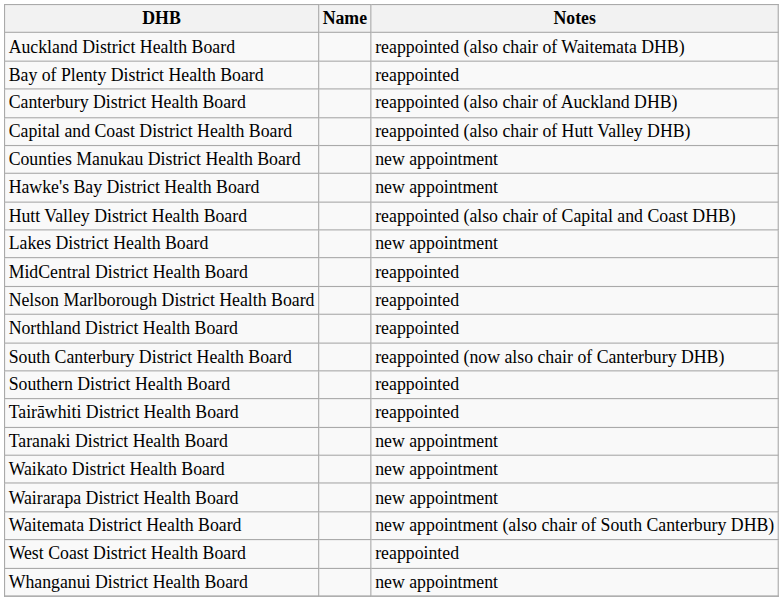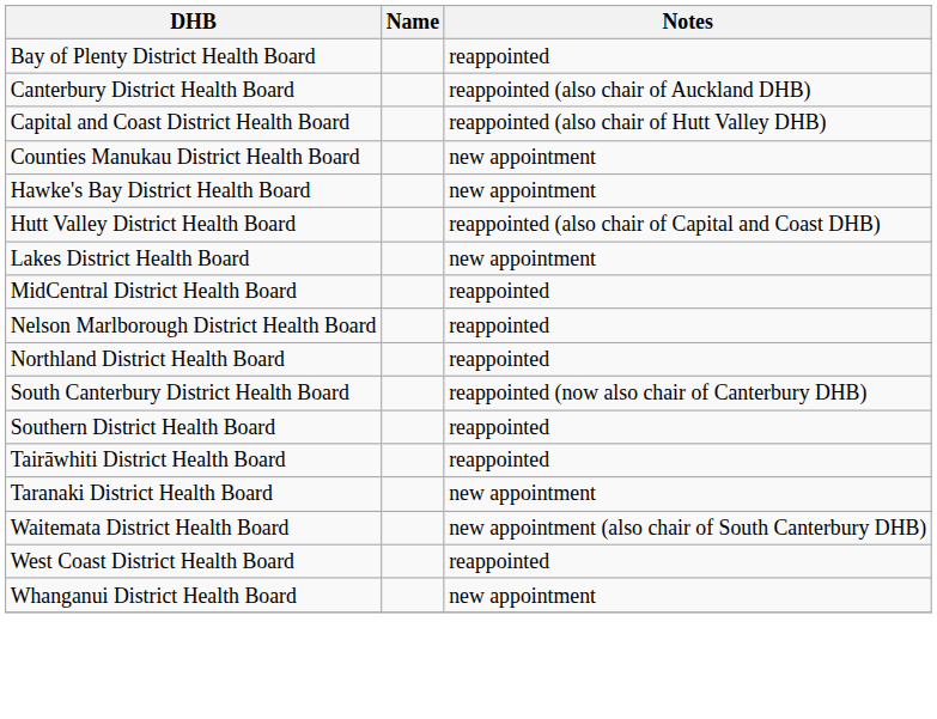 <table class="wikitable sortable">
 <tr>
 <th>DHB</th>
 <th>Name</th>
 <th>Notes</th>
-</tr>
-<tr>
-<td>Auckland District Health Board</td>
-<td></td>
-<td>reappointed (also chair of Waitemata DHB)</td>
 </tr>
 <tr>
 <td>Bay of Plenty District Health Board</td>
 <td></td>
 <td>reappointed</td>
 </tr>
 <tr>
 <td>Canterbury District Health Board</td>
 <td></td>
 <td>reappointed (also chair of Auckland DHB)</td>
 </tr>
 <tr>
 <td>Capital and Coast District Health Board</td>
 <td></td>
 <td>reappointed (also chair of Hutt Valley DHB)</td>
 </tr>
 <tr>
 <td>Counties Manukau District Health Board</td>
 <td></td>
 <td>new appointment</td>
 </tr>
 <tr>
 <td>Hawke's Bay District Health Board</td>
 <td></td>
 <td>new appointment</td>
 </tr>
 <tr>
 <td>Hutt Valley District Health Board</td>
 <td></td>
 <td>reappointed (also chair of Capital and Coast DHB)</td>
 </tr>
 <tr>
 <td>Lakes District Health Board</td>
 <td></td>
 <td>new appointment</td>
 </tr>
 <tr>
 <td>MidCentral District Health Board</td>
 <td></td>
 <td>reappointed</td>
 </tr>
 <tr>
 <td>Nelson Marlborough District Health Board</td>
 <td></td>
 <td>reappointed</td>
 </tr>
 <tr>
 <td>Northland District Health Board</td>
 <td></td>
 <td>reappointed</td>
 </tr>
 <tr>
 <td>South Canterbury District Health Board</td>
 <td></td>
 <td>reappointed (now also chair of Canterbury DHB)</td>
 </tr>
 <tr>
 <td>Southern District Health Board</td>
 <td></td>
 <td>reappointed</td>
 </tr>
 <tr>
 <td>Tairāwhiti District Health Board</td>
 <td></td>
 <td>reappointed</td>
 </tr>
 <tr>
 <td>Taranaki District Health Board</td>
 <td></td>
 <td>new appointment</td>
 </tr>
 <tr>
-<td>Waikato District Health Board</td>
-<td></td>
-<td>new appointment</td>
-</tr>
-<tr>
-<td>Wairarapa District Health Board</td>
-<td></td>
-<td>new appointment</td>
-</tr>
-<tr>
 <td>Waitemata District Health Board</td>
 <td></td>
 <td>new appointment (also chair of South Canterbury DHB)</td>
 </tr>
 <tr>
 <td>West Coast District Health Board</td>
 <td></td>
 <td>reappointed</td>
 </tr>
 <tr>
 <td>Whanganui District Health Board</td>
 <td></td>
 <td>new appointment</td>
 </tr>
 <tr>
 </tr>
 </table>
